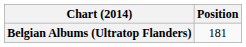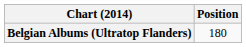 <table class="wikitable plainrowheaders" style="text-align:center;">
 <tr>
 <th>Chart (2014)</th>
 <th>Position</th>
 </tr>
 <tr>
 <th scope="row">Belgian Albums (Ultratop Flanders)</th>
-<td>181</td>
+<td>180</td>
 </tr>
 </table>
